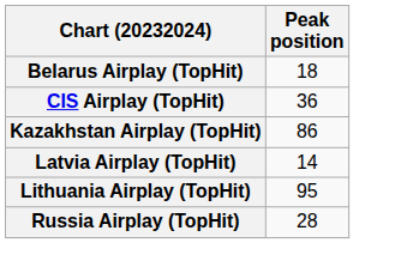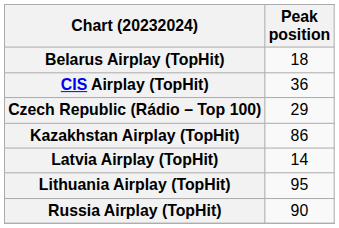 <table class="wikitable sortable plainrowheaders" style="text-align:center">
 <tr>
 <th scope="col">Chart (20232024)</th>
 <th scope="col">Peak<br>position</th>
 </tr>
 <tr>
 <th scope="row">Belarus Airplay (TopHit)</th>
 <td>18</td>
 </tr>
 <tr>
 <th scope="row"><a href='#'>CIS</a> Airplay (TopHit)</th>
 <td>36</td>
+</tr>
+<tr>
+<th scope="row">Czech Republic (Rádio – Top 100)</th>
+<td>29</td>
 </tr>
 <tr>
 <th scope="row">Kazakhstan Airplay (TopHit)</th>
 <td>86</td>
 </tr>
 <tr>
 <th scope="row">Latvia Airplay (TopHit)</th>
 <td>14</td>
 </tr>
 <tr>
 <th scope="row">Lithuania Airplay (TopHit)</th>
 <td>95</td>
 </tr>
 <tr>
 <th scope="row">Russia Airplay (TopHit)</th>
-<td>28</td>
+<td>90</td>
 </tr>
 <tr>
 </tr>
 </table>
